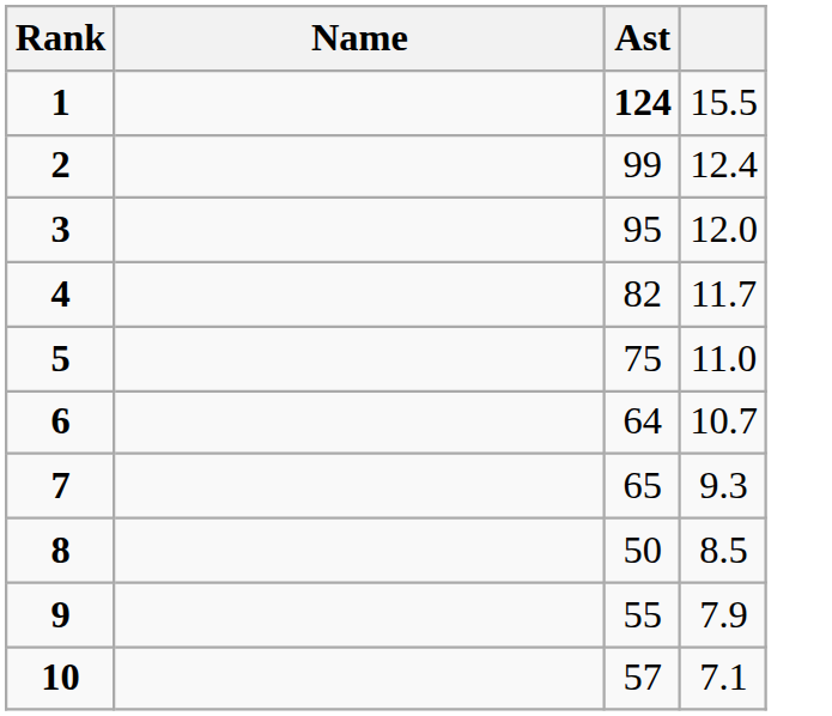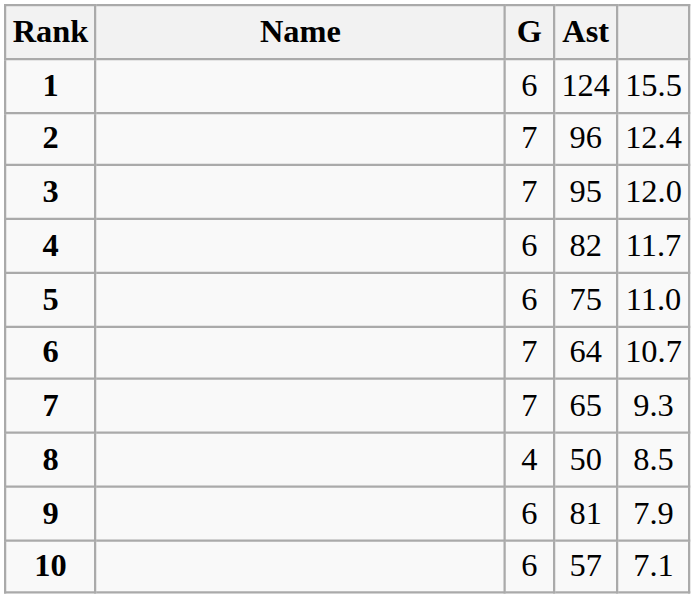 <table class="wikitable" style="text-align:center; font-size:90%;">
 <tr>
 <th width=10px>Rank</th>
 <th width=175px>Name</th>
+<th width=15px>G</th>
 <th width=10px>Ast</th>
 <th width=10px></th>
 </tr>
 <tr>
 <td><strong>1</strong></td>
 <td align=left><strong></strong></td>
-<td><strong>124</strong></td>
+<td>6</td>
+<td>124</td>
 <td>15.5</td>
 </tr>
 <tr>
 <td><strong>2</strong></td>
 <td align=left></td>
-<td>99</td>
+<td>7</td>
+<td>96</td>
 <td>12.4</td>
 </tr>
 <tr>
 <td><strong>3</strong></td>
 <td align=left></td>
+<td>7</td>
 <td>95</td>
 <td>12.0</td>
 </tr>
 <tr>
 <td><strong>4</strong></td>
 <td align=left></td>
+<td>6</td>
 <td>82</td>
 <td>11.7</td>
 </tr>
 <tr>
 <td><strong>5</strong></td>
 <td align=left></td>
+<td>6</td>
 <td>75</td>
 <td>11.0</td>
 </tr>
 <tr>
 <td><strong>6</strong></td>
 <td align=left></td>
+<td>7</td>
 <td>64</td>
 <td>10.7</td>
 </tr>
 <tr>
 <td><strong>7</strong></td>
 <td align=left></td>
+<td>7</td>
 <td>65</td>
 <td>9.3</td>
 </tr>
 <tr>
 <td><strong>8</strong></td>
 <td align=left></td>
+<td>4</td>
 <td>50</td>
 <td>8.5</td>
 </tr>
 <tr>
 <td><strong>9</strong></td>
 <td align=left></td>
-<td>55</td>
+<td>6</td>
+<td>81</td>
 <td>7.9</td>
 </tr>
 <tr>
 <td><strong>10</strong></td>
 <td align=left></td>
+<td>6</td>
 <td>57</td>
 <td>7.1</td>
 </tr>
 </table>
